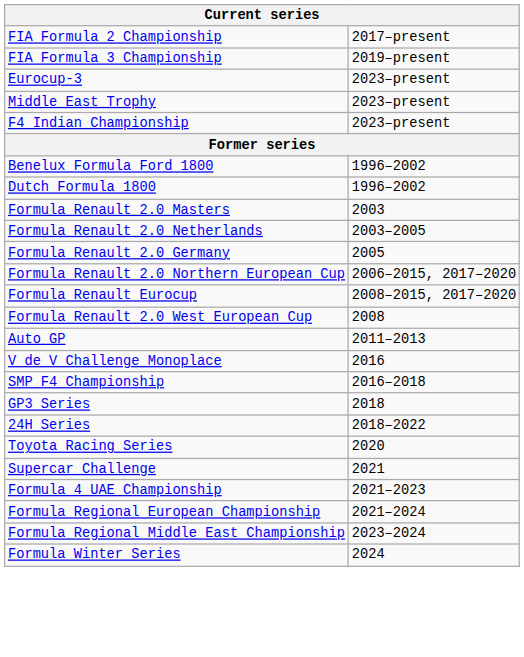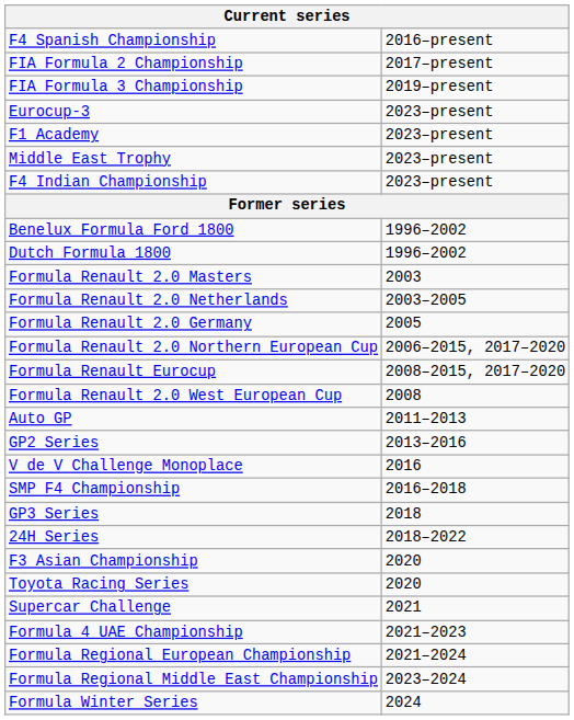 <table class="wikitable" border="1" style="font-size:85%;">
 <tr>
 <th colspan=2>Current series</th>
+</tr>
+<tr>
+<td><a href='#'>F4 Spanish Championship</a></td>
+<td>2016–present</td>
 </tr>
 <tr>
 <td><a href='#'>FIA Formula 2 Championship</a></td>
 <td>2017–present</td>
 </tr>
 <tr>
 <td><a href='#'>FIA Formula 3 Championship</a></td>
 <td>2019–present</td>
 </tr>
 <tr>
 <td><a href='#'>Eurocup-3</a></td>
+<td>2023–present</td>
+</tr>
+<tr>
+<td><a href='#'>F1 Academy</a></td>
 <td>2023–present</td>
 </tr>
 <tr>
 <td><a href='#'>Middle East Trophy</a></td>
 <td>2023–present</td>
 </tr>
 <tr>
 <td><a href='#'>F4 Indian Championship</a></td>
 <td>2023–present</td>
 </tr>
 <tr>
 <th colspan=2>Former series</th>
 </tr>
 <tr>
 <td><a href='#'>Benelux Formula Ford 1800</a></td>
 <td>1996–2002</td>
 </tr>
 <tr>
 <td><a href='#'>Dutch Formula 1800</a></td>
 <td>1996–2002</td>
 </tr>
 <tr>
 <td><a href='#'>Formula Renault 2.0 Masters</a></td>
 <td>2003</td>
 </tr>
 <tr>
 <td><a href='#'>Formula Renault 2.0 Netherlands</a></td>
 <td>2003–2005</td>
 </tr>
 <tr>
 <td><a href='#'>Formula Renault 2.0 Germany</a></td>
 <td>2005</td>
 </tr>
 <tr>
 <td><a href='#'>Formula Renault 2.0 Northern European Cup</a></td>
 <td>2006–2015, 2017–2020</td>
 </tr>
 <tr>
 <td><a href='#'>Formula Renault Eurocup</a></td>
 <td>2008–2015, 2017–2020</td>
 </tr>
 <tr>
 <td><a href='#'>Formula Renault 2.0 West European Cup</a></td>
 <td>2008</td>
 </tr>
 <tr>
 <td><a href='#'>Auto GP</a></td>
 <td>2011–2013</td>
 </tr>
 <tr>
+<td><a href='#'>GP2 Series</a></td>
+<td>2013–2016</td>
+</tr>
+<tr>
 <td><a href='#'>V de V Challenge Monoplace</a></td>
 <td>2016</td>
 </tr>
 <tr>
 <td><a href='#'>SMP F4 Championship</a></td>
 <td>2016–2018</td>
 </tr>
 <tr>
 <td><a href='#'>GP3 Series</a></td>
 <td>2018</td>
 </tr>
 <tr>
 <td><a href='#'>24H Series</a></td>
 <td>2018–2022</td>
+</tr>
+<tr>
+<td><a href='#'>F3 Asian Championship</a></td>
+<td>2020</td>
 </tr>
 <tr>
 <td><a href='#'>Toyota Racing Series</a></td>
 <td>2020</td>
 </tr>
 <tr>
 <td><a href='#'>Supercar Challenge</a></td>
 <td>2021</td>
 </tr>
 <tr>
 <td><a href='#'>Formula 4 UAE Championship</a></td>
 <td>2021–2023</td>
 </tr>
 <tr>
 <td><a href='#'>Formula Regional European Championship</a></td>
 <td>2021–2024</td>
 </tr>
 <tr>
 <td><a href='#'>Formula Regional Middle East Championship</a></td>
 <td>2023–2024</td>
 </tr>
 <tr>
 <td><a href='#'>Formula Winter Series</a></td>
 <td>2024</td>
 </tr>
 </table>
